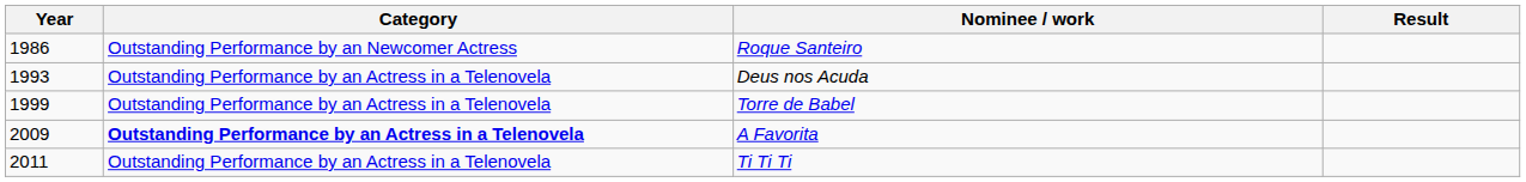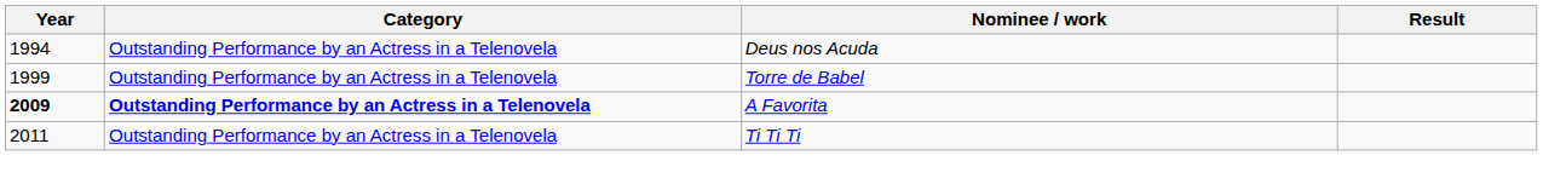 <table class=wikitable>
 <tr>
 <th Width=5%>Year</th>
 <th Width=32%>Category</th>
 <th Width=30%>Nominee / work</th>
 <th Width=10%>Result</th>
 </tr>
 <tr>
-<td>1986</td>
-<td><a href='#'>Outstanding Performance by an Newcomer Actress</a></td>
-<td><em><a href='#'>Roque Santeiro</a></em></td>
-<td></td>
-</tr>
-<tr>
-<td>1993</td>
+<td>1994</td>
 <td><a href='#'>Outstanding Performance by an Actress in a Telenovela</a></td>
 <td><em>Deus nos Acuda</em></td>
 <td></td>
 </tr>
 <tr>
 <td>1999</td>
 <td><a href='#'>Outstanding Performance by an Actress in a Telenovela</a></td>
 <td><em><a href='#'>Torre de Babel</a></em></td>
 <td></td>
 </tr>
 <tr>
-<td>2009</td>
+<td><strong>2009</strong></td>
 <td><strong><a href='#'>Outstanding Performance by an Actress in a Telenovela</a></strong></td>
 <td><em><a href='#'>A Favorita</a></em></td>
 <td></td>
 </tr>
 <tr>
 <td>2011</td>
 <td><a href='#'>Outstanding Performance by an Actress in a Telenovela</a></td>
 <td><em><a href='#'>Ti Ti Ti</a></em></td>
 <td></td>
 </tr>
 </table>
